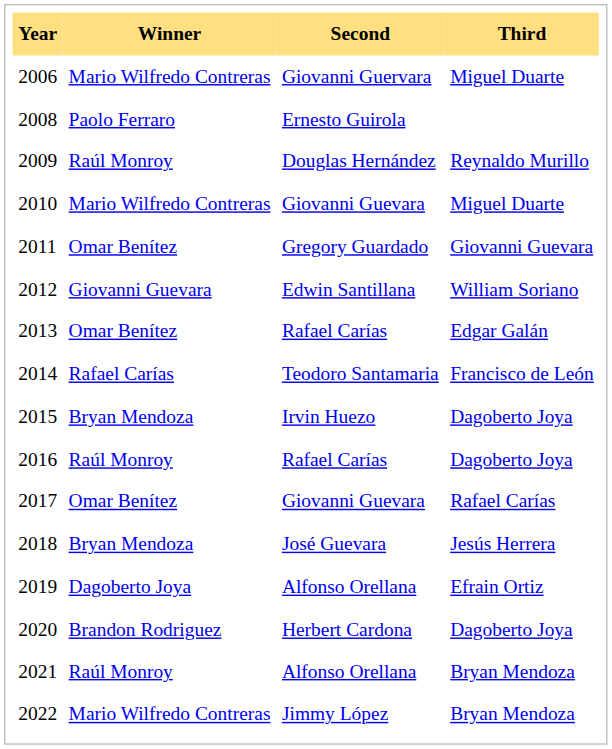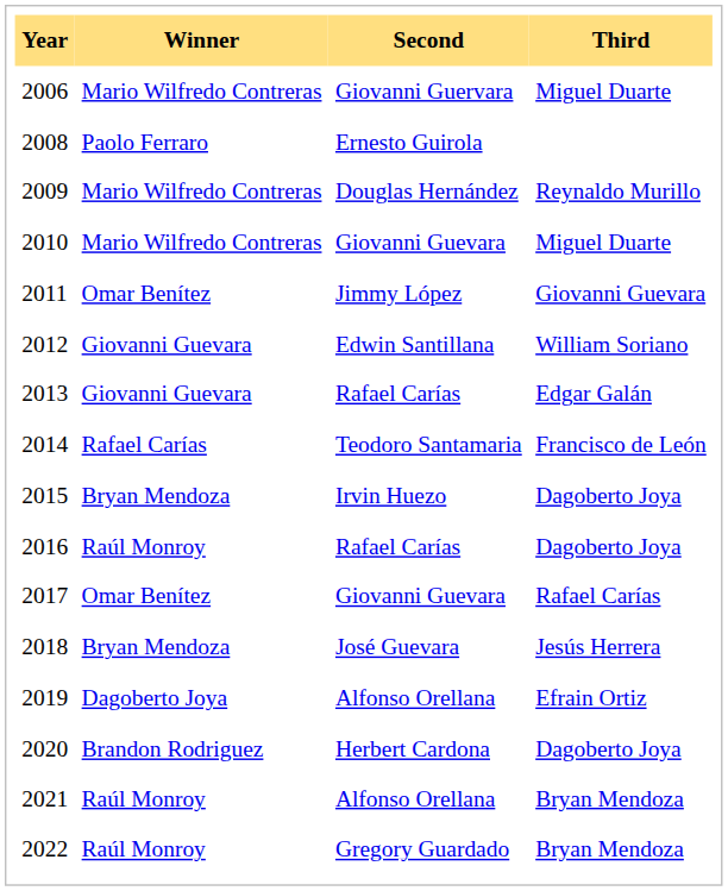 <table cellpadding="4" cellspacing="0"  style="border: 1px solid silver; color: black; margin: 0 0 0.5em 0; background-color: white; padding: 5px; text-align: left; font-size:85%; vertical-align: top; line-height:1.6em;">
 <tr>
 <th scope=col; align="center" bgcolor="FFDF80">Year</th>
 <th scope=col; align="center" bgcolor="FFDF80">Winner</th>
 <th scope=col; align="center" bgcolor="FFDF80">Second</th>
 <th scope=col; align="center" bgcolor="FFDF80">Third</th>
 </tr>
 <tr>
 <td>2006</td>
 <td><a href='#'>Mario Wilfredo Contreras</a></td>
 <td><a href='#'>Giovanni Guervara</a></td>
 <td><a href='#'>Miguel Duarte</a></td>
 </tr>
 <tr>
 <td>2008</td>
 <td><a href='#'>Paolo Ferraro</a></td>
 <td><a href='#'>Ernesto Guirola</a></td>
 <td></td>
 </tr>
 <tr>
 <td>2009</td>
-<td><a href='#'>Raúl Monroy</a></td>
+<td><a href='#'>Mario Wilfredo Contreras</a></td>
 <td><a href='#'>Douglas Hernández</a></td>
 <td><a href='#'>Reynaldo Murillo</a></td>
 </tr>
 <tr>
 <td>2010</td>
 <td><a href='#'>Mario Wilfredo Contreras</a></td>
 <td><a href='#'>Giovanni Guevara</a></td>
 <td><a href='#'>Miguel Duarte</a></td>
 </tr>
 <tr>
 <td>2011</td>
 <td><a href='#'>Omar Benítez</a></td>
-<td><a href='#'>Gregory Guardado</a></td>
+<td><a href='#'>Jimmy López</a></td>
 <td><a href='#'>Giovanni Guevara</a></td>
 </tr>
 <tr>
 <td>2012</td>
 <td><a href='#'>Giovanni Guevara</a></td>
 <td><a href='#'>Edwin Santillana</a></td>
 <td><a href='#'>William Soriano</a></td>
 </tr>
 <tr>
 <td>2013</td>
-<td><a href='#'>Omar Benítez</a></td>
+<td><a href='#'>Giovanni Guevara</a></td>
 <td><a href='#'>Rafael Carías</a></td>
 <td><a href='#'>Edgar Galán</a></td>
 </tr>
 <tr>
 <td>2014</td>
 <td><a href='#'>Rafael Carías</a></td>
 <td><a href='#'>Teodoro Santamaria</a></td>
 <td><a href='#'>Francisco de León</a></td>
 </tr>
 <tr>
 <td>2015</td>
 <td><a href='#'>Bryan Mendoza</a></td>
 <td><a href='#'>Irvin Huezo</a></td>
 <td><a href='#'>Dagoberto Joya</a></td>
 </tr>
 <tr>
 <td>2016</td>
 <td><a href='#'>Raúl Monroy</a></td>
 <td><a href='#'>Rafael Carías</a></td>
 <td><a href='#'>Dagoberto Joya</a></td>
 </tr>
 <tr>
 <td>2017</td>
 <td><a href='#'>Omar Benítez</a></td>
 <td><a href='#'>Giovanni Guevara</a></td>
 <td><a href='#'>Rafael Carías</a></td>
 </tr>
 <tr>
 <td>2018</td>
 <td><a href='#'>Bryan Mendoza</a></td>
 <td><a href='#'>José Guevara</a></td>
 <td><a href='#'>Jesús Herrera</a></td>
 </tr>
 <tr>
 <td>2019</td>
 <td><a href='#'>Dagoberto Joya</a></td>
 <td><a href='#'>Alfonso Orellana</a></td>
 <td><a href='#'>Efrain Ortiz</a></td>
 </tr>
 <tr>
 <td>2020</td>
 <td><a href='#'>Brandon Rodriguez</a></td>
 <td><a href='#'>Herbert Cardona</a></td>
 <td><a href='#'>Dagoberto Joya</a></td>
 </tr>
 <tr>
 <td>2021</td>
 <td><a href='#'>Raúl Monroy</a></td>
 <td><a href='#'>Alfonso Orellana</a></td>
 <td><a href='#'>Bryan Mendoza</a></td>
 </tr>
 <tr>
 <td>2022</td>
-<td><a href='#'>Mario Wilfredo Contreras</a></td>
-<td><a href='#'>Jimmy López</a></td>
+<td><a href='#'>Raúl Monroy</a></td>
+<td><a href='#'>Gregory Guardado</a></td>
 <td><a href='#'>Bryan Mendoza</a></td>
 </tr>
 </table>
